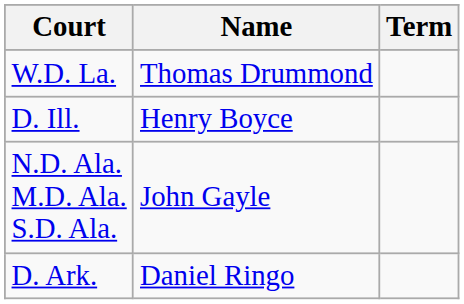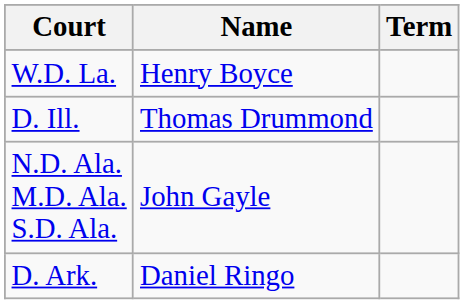 <table class="wikitable">
 <tr>
 <th>Court</th>
 <th>Name</th>
 <th>Term</th>
 </tr>
 <tr>
 <td><a href='#'>W.D. La.</a></td>
-<td><a href='#'>Thomas Drummond</a></td>
+<td><a href='#'>Henry Boyce</a></td>
 <td></td>
 </tr>
 <tr>
 <td><a href='#'>D. Ill.</a></td>
-<td><a href='#'>Henry Boyce</a></td>
+<td><a href='#'>Thomas Drummond</a></td>
 <td></td>
 </tr>
 <tr>
 <td><a href='#'>N.D. Ala.</a><br><a href='#'>M.D. Ala.</a><br><a href='#'>S.D. Ala.</a></td>
 <td><a href='#'>John Gayle</a></td>
 <td></td>
 </tr>
 <tr>
 <td><a href='#'>D. Ark.</a></td>
 <td><a href='#'>Daniel Ringo</a></td>
 <td></td>
 </tr>
 </table>
